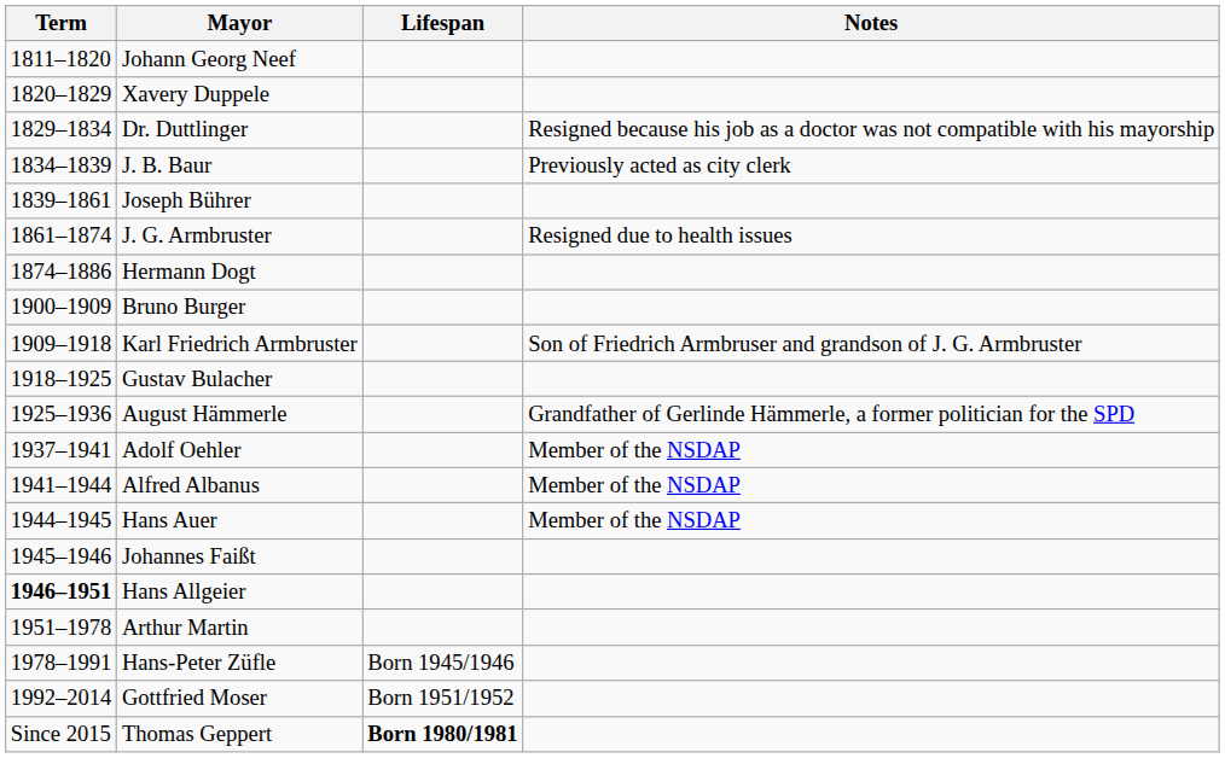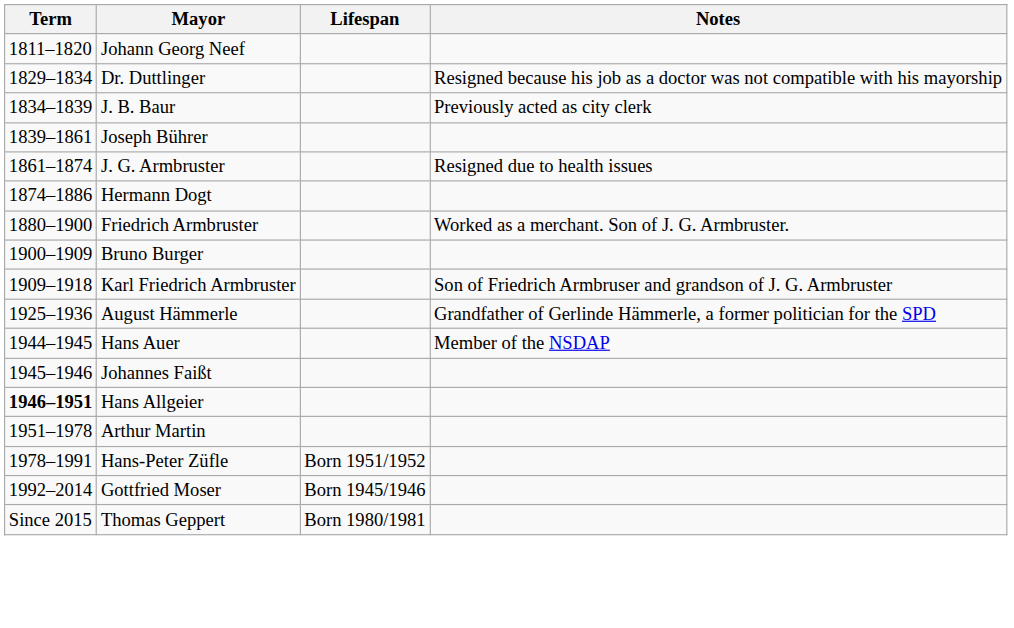 <table class="wikitable mw-collapsible mw-collapsed">
 <tr>
 <th>Term</th>
 <th>Mayor</th>
 <th>Lifespan</th>
 <th>Notes</th>
 </tr>
 <tr>
 <td>1811–1820</td>
 <td>Johann Georg Neef</td>
-<td></td>
-<td></td>
-</tr>
-<tr>
-<td>1820–1829</td>
-<td>Xavery Duppele</td>
 <td></td>
 <td></td>
 </tr>
 <tr>
 <td>1829–1834</td>
 <td>Dr. Duttlinger</td>
 <td></td>
 <td>Resigned because his job as a doctor was not compatible with his mayorship</td>
 </tr>
 <tr>
 <td>1834–1839</td>
 <td>J. B. Baur</td>
 <td></td>
 <td>Previously acted as city clerk</td>
 </tr>
 <tr>
 <td>1839–1861</td>
 <td>Joseph Bührer</td>
 <td></td>
 <td></td>
 </tr>
 <tr>
 <td>1861–1874</td>
 <td>J. G. Armbruster</td>
 <td></td>
 <td>Resigned due to health issues</td>
 </tr>
 <tr>
 <td>1874–1886</td>
 <td>Hermann Dogt</td>
 <td></td>
 <td></td>
 </tr>
 <tr>
+<td>1880–1900</td>
+<td>Friedrich Armbruster</td>
+<td></td>
+<td>Worked as a merchant. Son of J. G. Armbruster.</td>
+</tr>
+<tr>
 <td>1900–1909</td>
 <td>Bruno Burger</td>
 <td></td>
 <td></td>
 </tr>
 <tr>
 <td>1909–1918</td>
 <td>Karl Friedrich Armbruster</td>
 <td></td>
 <td>Son of Friedrich Armbruser and grandson of J. G. Armbruster</td>
 </tr>
 <tr>
-<td>1918–1925</td>
-<td>Gustav Bulacher</td>
-<td></td>
-<td></td>
-</tr>
-<tr>
 <td>1925–1936</td>
 <td>August Hämmerle</td>
 <td></td>
 <td>Grandfather of Gerlinde Hämmerle, a former politician for the <a href='#'>SPD</a></td>
-</tr>
-<tr>
-<td>1937–1941</td>
-<td>Adolf Oehler</td>
-<td></td>
-<td>Member of the <a href='#'>NSDAP</a></td>
-</tr>
-<tr>
-<td>1941–1944</td>
-<td>Alfred Albanus</td>
-<td></td>
-<td>Member of the <a href='#'>NSDAP</a></td>
 </tr>
 <tr>
 <td>1944–1945</td>
 <td>Hans Auer</td>
 <td></td>
 <td>Member of the <a href='#'>NSDAP</a></td>
 </tr>
 <tr>
 <td>1945–1946</td>
 <td>Johannes Faißt</td>
 <td></td>
 <td></td>
 </tr>
 <tr>
 <td><strong>1946–1951</strong></td>
 <td>Hans Allgeier</td>
 <td></td>
 <td></td>
 </tr>
 <tr>
 <td>1951–1978</td>
 <td>Arthur Martin</td>
 <td></td>
 <td></td>
 </tr>
 <tr>
 <td>1978–1991</td>
 <td>Hans-Peter Züfle</td>
-<td>Born 1945/1946</td>
+<td>Born 1951/1952</td>
 <td></td>
 </tr>
 <tr>
 <td>1992–2014</td>
 <td>Gottfried Moser</td>
-<td>Born 1951/1952</td>
+<td>Born 1945/1946</td>
 <td></td>
 </tr>
 <tr>
 <td>Since 2015</td>
 <td>Thomas Geppert</td>
-<td><strong>Born 1980/1981</strong></td>
+<td>Born 1980/1981</td>
 <td></td>
 </tr>
 </table>
